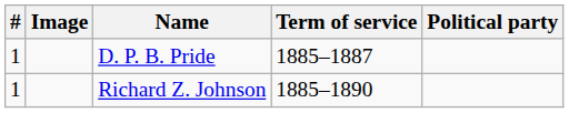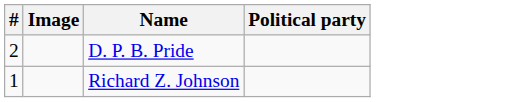 <table class="wikitable sortable">
 <tr>
 <th>#</th>
 <th>Image</th>
 <th>Name</th>
-<th>Term of service</th>
 <th>Political party</th>
 </tr>
 <tr>
-<td>1</td>
+<td>2</td>
 <td></td>
 <td><a href='#'>D. P. B. Pride</a></td>
-<td>1885–1887</td>
 <td></td>
 </tr>
 <tr>
 <td>1</td>
 <td></td>
 <td><a href='#'>Richard Z. Johnson</a></td>
-<td>1885–1890</td>
 <td></td>
 </tr>
 </table>
